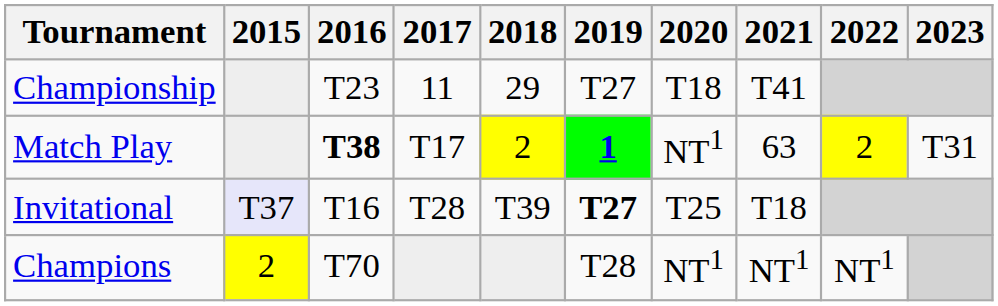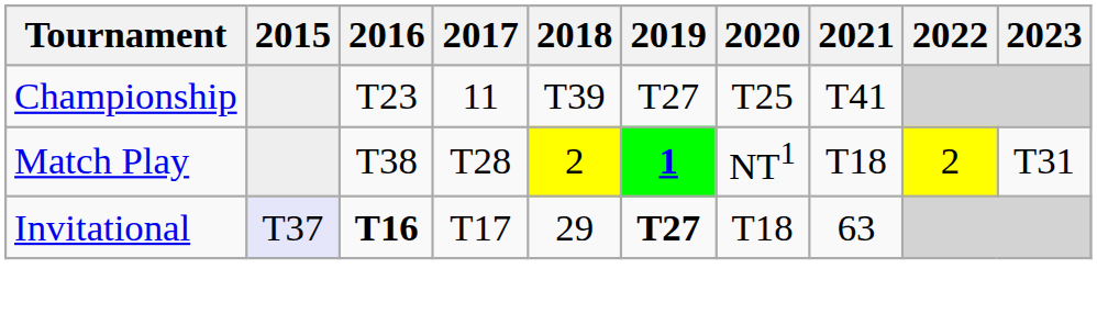 <table class="wikitable" style="text-align:center;">
 <tr>
 <th>Tournament</th>
 <th>2015</th>
 <th>2016</th>
 <th>2017</th>
 <th>2018</th>
 <th>2019</th>
 <th>2020</th>
 <th>2021</th>
 <th>2022</th>
 <th>2023</th>
 </tr>
 <tr>
 <td align="left"><a href='#'>Championship</a></td>
 <td style="background:#eeeeee;"></td>
 <td>T23</td>
 <td>11</td>
-<td>29</td>
+<td>T39</td>
 <td>T27</td>
-<td>T18</td>
+<td>T25</td>
 <td>T41</td>
 <td colspan=2 style="background:#D3D3D3;"></td>
 </tr>
 <tr>
 <td align="left"><a href='#'>Match Play</a></td>
 <td style="background:#eeeeee;"></td>
-<td><strong>T38</strong></td>
-<td>T17</td>
+<td>T38</td>
+<td>T28</td>
 <td style="background:yellow;">2</td>
 <td style="background:lime;"><strong><a href='#'>1</a></strong></td>
 <td>NT<sup>1</sup></td>
-<td>63</td>
+<td>T18</td>
 <td style="background:yellow;">2</td>
 <td>T31</td>
 </tr>
 <tr>
 <td align="left"><a href='#'>Invitational</a></td>
 <td style="background: lavender;">T37</td>
-<td>T16</td>
-<td>T28</td>
-<td>T39</td>
+<td><strong>T16</strong></td>
+<td>T17</td>
+<td>29</td>
 <td><strong>T27</strong></td>
-<td>T25</td>
 <td>T18</td>
+<td>63</td>
 <td colspan=2 style="background:#D3D3D3;"></td>
 </tr>
-<tr>
-<td align="left"><a href='#'>Champions</a></td>
-<td style="background:yellow;">2</td>
-<td>T70</td>
-<td style="background:#eeeeee;"></td>
-<td style="background:#eeeeee;"></td>
-<td>T28</td>
-<td>NT<sup>1</sup></td>
-<td>NT<sup>1</sup></td>
-<td>NT<sup>1</sup></td>
-<td colspan=1 style="background:#D3D3D3;"></td>
-</tr>
 </table>
